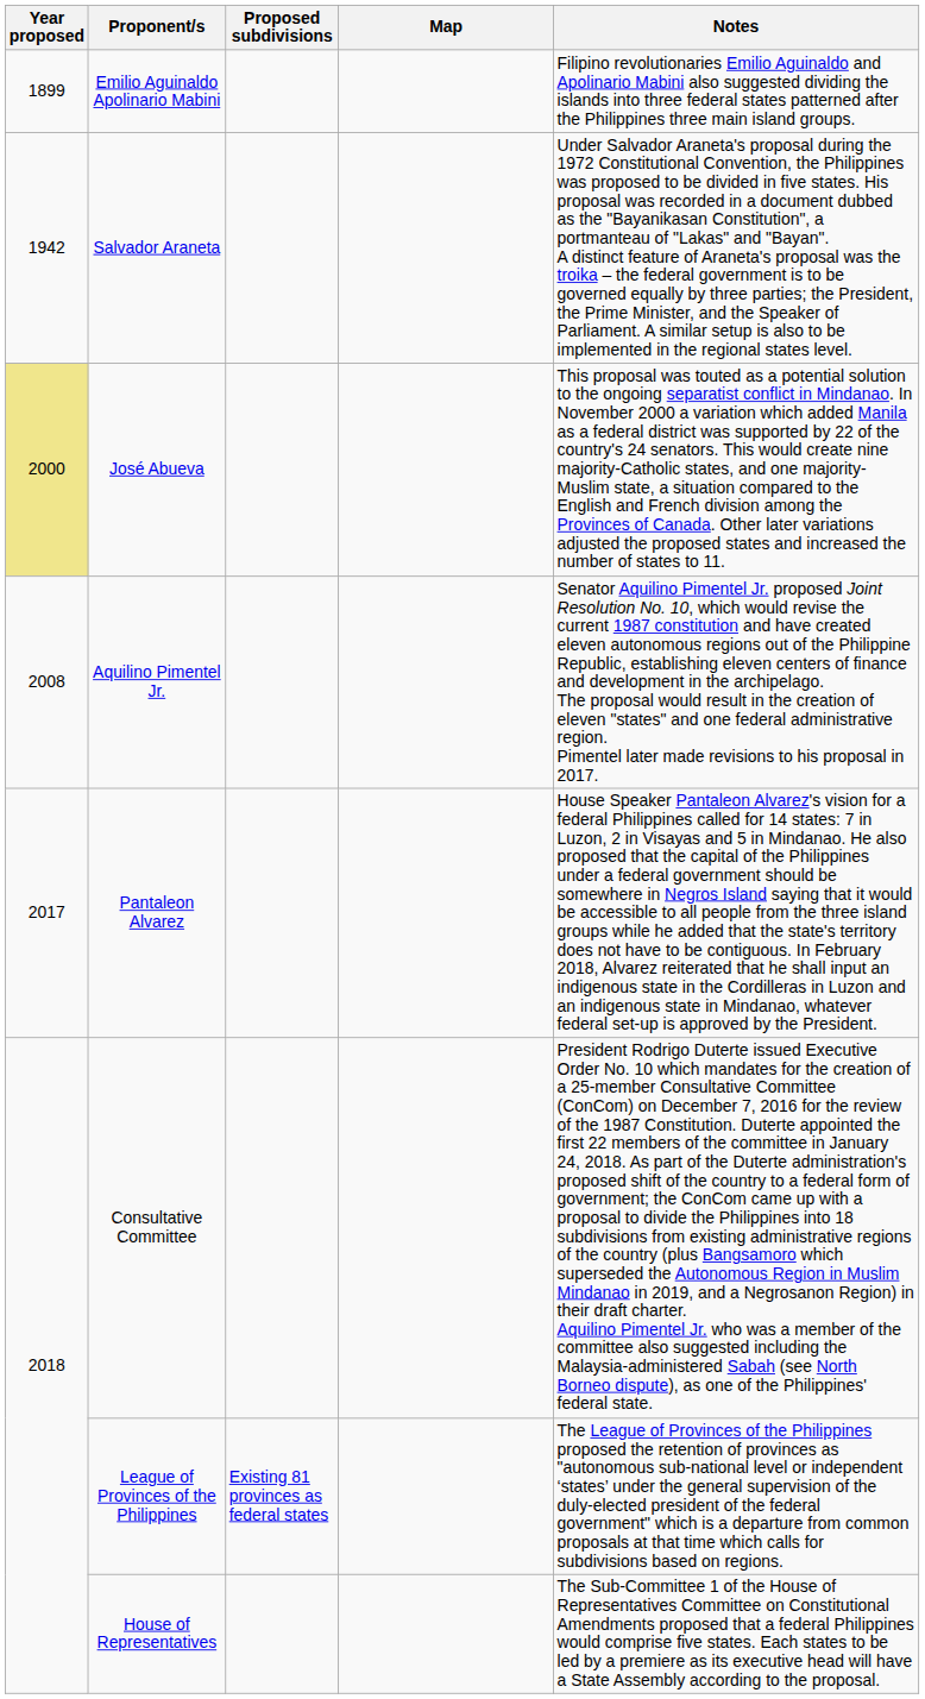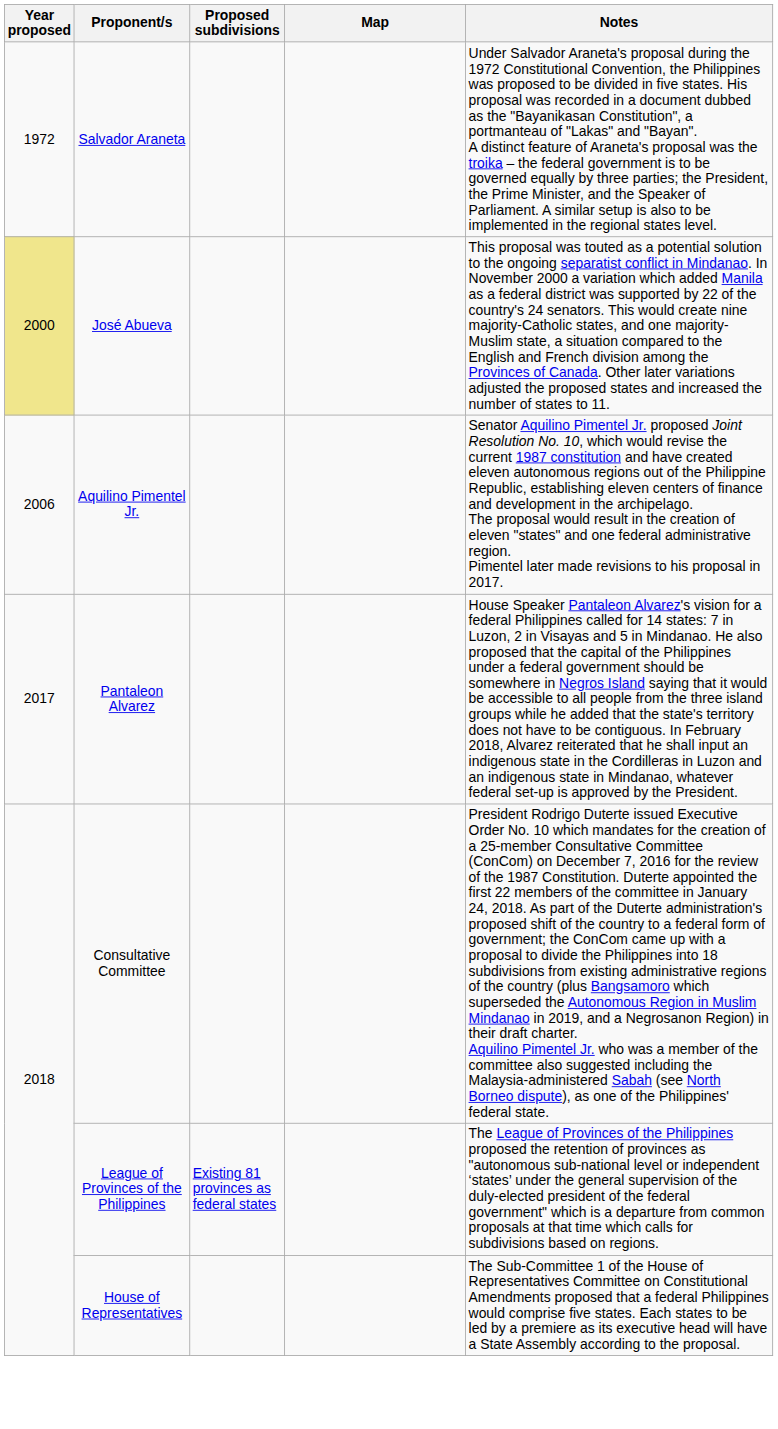 <table class="wikitable" style="text-align: center;" width=100%>
 <tr>
 <th width=5%>Year proposed</th>
 <th width=15%>Proponent/s</th>
 <th>Proposed subdivisions</th>
 <th width=200px>Map</th>
 <th width=40%>Notes</th>
 </tr>
 <tr>
-<td>1899</td>
-<td><a href='#'>Emilio Aguinaldo</a><br><a href='#'>Apolinario Mabini</a></td>
-<td></td>
-<td></td>
-<td align=left>Filipino revolutionaries <a href='#'>Emilio Aguinaldo</a> and <a href='#'>Apolinario Mabini</a> also suggested dividing the islands into three federal states patterned after the Philippines three main island groups.</td>
-</tr>
-<tr>
-<td>1942</td>
+<td>1972</td>
 <td><a href='#'>Salvador Araneta</a></td>
 <td></td>
 <td></td>
 <td align=left>Under Salvador Araneta's proposal during the 1972 Constitutional Convention, the Philippines was proposed to be divided in five states. His proposal was recorded in a document dubbed as the "Bayanikasan Constitution", a portmanteau of "Lakas" and "Bayan".<br>A distinct feature of Araneta's proposal was the <a href='#'>troika</a> – the federal government is to be governed equally by three parties; the President, the Prime Minister, and the Speaker of Parliament. A similar setup is also to be implemented in the regional states level.</td>
 </tr>
 <tr>
 <td style="background: khaki;">2000</td>
 <td><a href='#'>José Abueva</a></td>
 <td></td>
 <td></td>
 <td align=left>This proposal was touted as a potential solution to the ongoing <a href='#'>separatist conflict in Mindanao</a>. In November 2000 a variation which added <a href='#'>Manila</a> as a federal district was supported by 22 of the country's 24 senators. This would create nine majority-Catholic states, and one majority-Muslim state, a situation compared to the English and French division among the <a href='#'>Provinces of Canada</a>. Other later variations adjusted the proposed states and increased the number of states to 11.</td>
 </tr>
 <tr>
-<td>2008</td>
+<td>2006</td>
 <td><a href='#'>Aquilino Pimentel Jr.</a></td>
 <td></td>
 <td></td>
 <td align=left>Senator <a href='#'>Aquilino Pimentel Jr.</a> proposed <em>Joint Resolution No. 10</em>, which would revise the current <a href='#'>1987 constitution</a> and have created eleven autonomous regions out of the Philippine Republic, establishing eleven centers of finance and development in the archipelago.<br>The proposal would result in the creation of eleven "states" and one federal administrative region.<br>Pimentel later made revisions to his proposal in 2017.</td>
 </tr>
 <tr>
 <td>2017</td>
 <td><a href='#'>Pantaleon Alvarez</a></td>
 <td></td>
 <td></td>
 <td align=left>House Speaker <a href='#'>Pantaleon Alvarez</a>'s vision for a federal Philippines called for 14 states: 7 in Luzon, 2 in Visayas and 5 in Mindanao. He also proposed that the capital of the Philippines under a federal government should be somewhere in <a href='#'>Negros Island</a> saying that it would be accessible to all people from the three island groups while he added that the state's territory does not have to be contiguous. In February 2018, Alvarez reiterated that he shall input an indigenous state in the Cordilleras in Luzon and an indigenous state in Mindanao, whatever federal set-up is approved by the President.</td>
 </tr>
 <tr>
 <td rowspan=3>2018</td>
 <td>Consultative Committee<br></td>
 <td></td>
 <td></td>
 <td align=left>President Rodrigo Duterte issued Executive Order No. 10 which mandates for the creation of a 25-member Consultative Committee (ConCom) on December 7, 2016 for the review of the 1987 Constitution. Duterte appointed the first 22 members of the committee in January 24, 2018. As part of the Duterte administration's proposed shift of the country to a federal form of government; the ConCom came up with a proposal to divide the Philippines into 18 subdivisions from existing administrative regions of the country (plus <a href='#'>Bangsamoro</a> which superseded the <a href='#'>Autonomous Region in Muslim Mindanao</a> in 2019, and a Negrosanon Region) in their draft charter.<br><a href='#'>Aquilino Pimentel Jr.</a> who was a member of the committee also suggested including the Malaysia-administered <a href='#'>Sabah</a> (see <a href='#'>North Borneo dispute</a>), as one of the Philippines' federal state.</td>
 </tr>
 <tr>
 <td><a href='#'>League of Provinces of the Philippines</a></td>
 <td align=left><a href='#'>Existing 81 provinces as federal states</a></td>
 <td></td>
 <td align=left>The <a href='#'>League of Provinces of the Philippines</a> proposed the retention of provinces as "autonomous sub-national level or independent ‘states’ under the general supervision of the duly-elected president of the federal government" which is a departure from common proposals at that time which calls for subdivisions based on regions.</td>
 </tr>
 <tr>
 <td><a href='#'>House of Representatives </a></td>
 <td></td>
 <td></td>
 <td align=left>The Sub-Committee 1 of the House of Representatives Committee on Constitutional Amendments proposed that a federal Philippines would comprise five states. Each states to be led by a premiere as its executive head will have a State Assembly according to the proposal.</td>
 </tr>
 </table>
